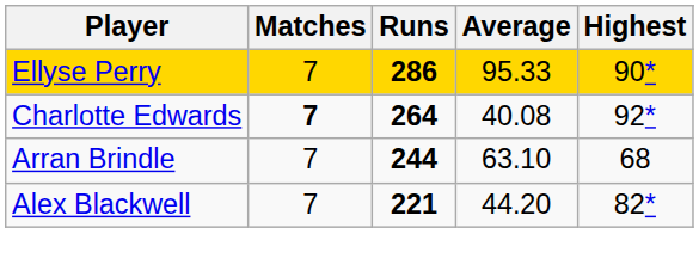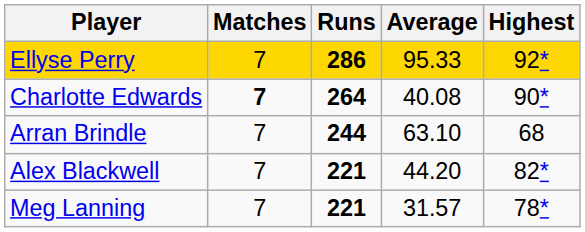 <table class="wikitable" style="text-align:center">
 <tr>
 <th>Player</th>
 <th>Matches</th>
 <th>Runs</th>
 <th>Average</th>
 <th>Highest</th>
 </tr>
 <tr style="background:gold">
 <td align=left><a href='#'>Ellyse Perry</a></td>
 <td>7</td>
 <td><strong>286</strong></td>
 <td>95.33</td>
-<td>90<a href='#'>*</a></td>
+<td>92<a href='#'>*</a></td>
 </tr>
 <tr>
 <td align=left><a href='#'>Charlotte Edwards</a></td>
 <td><strong>7</strong></td>
 <td><strong>264</strong></td>
 <td>40.08</td>
-<td>92<a href='#'>*</a></td>
+<td>90<a href='#'>*</a></td>
 </tr>
 <tr>
 <td align=left><a href='#'>Arran Brindle</a></td>
 <td>7</td>
 <td><strong>244</strong></td>
 <td>63.10</td>
 <td>68</td>
 </tr>
 <tr>
 <td align=left><a href='#'>Alex Blackwell</a></td>
 <td>7</td>
 <td><strong>221</strong></td>
 <td>44.20</td>
 <td>82<a href='#'>*</a></td>
 </tr>
+<tr>
+<td align=left><a href='#'>Meg Lanning</a></td>
+<td>7</td>
+<td><strong>221</strong></td>
+<td>31.57</td>
+<td>78<a href='#'>*</a></td>
+</tr>
 </table>
